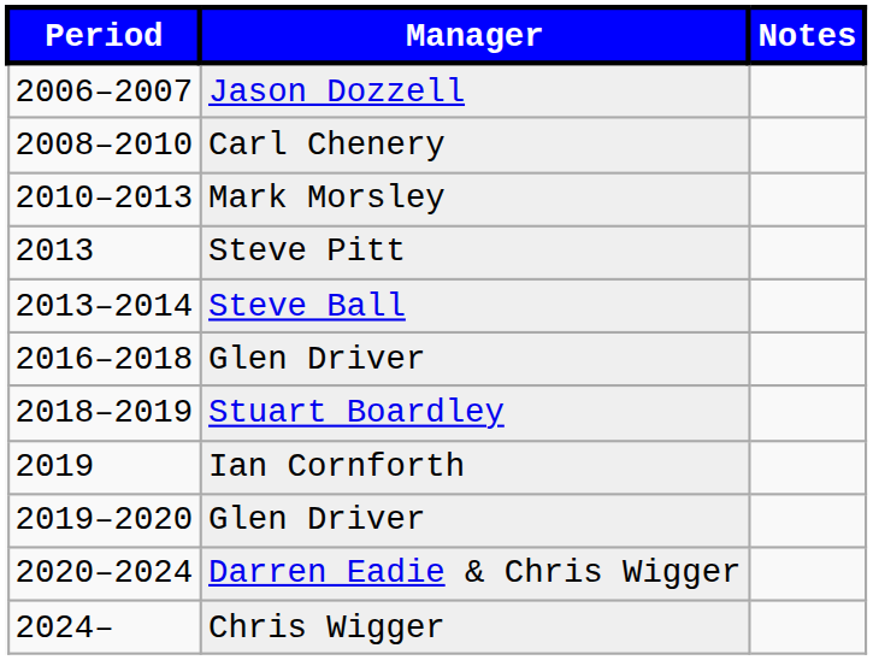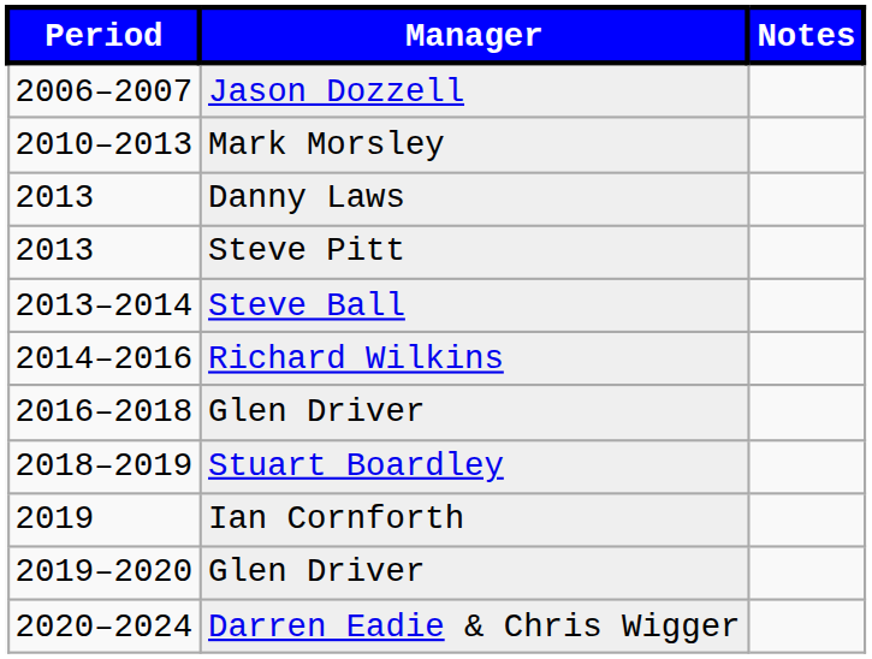 <table class="wikitable sortable">
 <tr>
 <th style="background:#0000FF; color:#FFFFFF; border:2px solid #000;" scope="col">Period</th>
 <th style="background:#0000FF; color:#FFFFFF; border:2px solid #000;" scope="col">Manager</th>
 <th style="background:#0000FF; color:#FFFFFF; border:2px solid #000;" scope="col">Notes</th>
 </tr>
 <tr>
 <td>2006–2007</td>
 <td style="background:#efefef;"> <a href='#'>Jason Dozzell</a></td>
 <td></td>
 </tr>
 <tr>
-<td>2008–2010</td>
-<td style="background:#efefef;">Carl Chenery</td>
+<td>2010–2013</td>
+<td style="background:#efefef;">Mark Morsley</td>
 <td></td>
 </tr>
 <tr>
-<td>2010–2013</td>
-<td style="background:#efefef;">Mark Morsley</td>
+<td>2013</td>
+<td style="background:#efefef;">Danny Laws</td>
 <td></td>
 </tr>
 <tr>
 <td>2013</td>
 <td style="background:#efefef;">Steve Pitt</td>
 <td></td>
 </tr>
 <tr>
 <td>2013–2014</td>
 <td style="background:#efefef;"> <a href='#'>Steve Ball</a></td>
+<td></td>
+</tr>
+<tr>
+<td>2014–2016</td>
+<td style="background:#efefef;"> <a href='#'>Richard Wilkins</a></td>
 <td></td>
 </tr>
 <tr>
 <td>2016–2018</td>
 <td style="background:#efefef;">Glen Driver</td>
 <td></td>
 </tr>
 <tr>
 <td>2018–2019</td>
 <td style="background:#efefef;"> <a href='#'>Stuart Boardley</a></td>
 <td></td>
 </tr>
 <tr>
 <td>2019</td>
 <td style="background:#efefef;">Ian Cornforth</td>
 <td></td>
 </tr>
 <tr>
 <td>2019–2020</td>
 <td style="background:#efefef;">Glen Driver</td>
 <td></td>
 </tr>
 <tr>
 <td>2020–2024</td>
 <td style="background:#efefef;"><a href='#'>Darren Eadie</a> & Chris Wigger</td>
 <td></td>
 </tr>
-<tr>
-<td>2024–</td>
-<td style="background:#efefef;">Chris Wigger</td>
-<td></td>
-</tr>
 </table>
